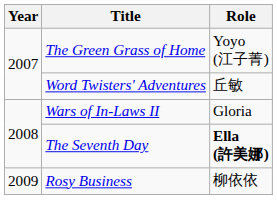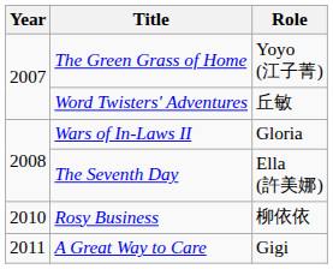 <table class="wikitable">
 <tr>
 <th>Year</th>
 <th>Title</th>
 <th>Role</th>
 </tr>
 <tr>
 <td rowspan=2>2007</td>
 <td><em><a href='#'>The Green Grass of Home</a></em></td>
 <td>Yoyo <br>(江子菁)</td>
 </tr>
 <tr>
 <td><em><a href='#'>Word Twisters' Adventures</a></em></td>
 <td>丘敏</td>
 </tr>
 <tr>
 <td rowspan=2>2008</td>
 <td><em><a href='#'>Wars of In-Laws II</a></em></td>
 <td>Gloria</td>
 </tr>
 <tr>
 <td><em><a href='#'>The Seventh Day</a></em></td>
-<td><strong>Ella <br> (許美娜)</strong></td>
+<td>Ella <br> (許美娜)</td>
 </tr>
 <tr>
-<td>2009</td>
+<td>2010</td>
 <td><em><a href='#'>Rosy Business</a></em></td>
 <td>柳依依</td>
 </tr>
+<tr>
+<td>2011</td>
+<td><em><a href='#'>A Great Way to Care</a></em></td>
+<td>Gigi</td>
+</tr>
 </table>
